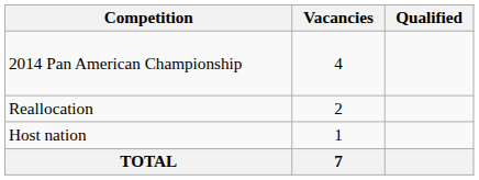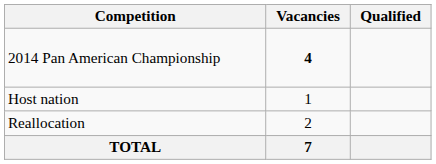 <table class="wikitable" width=450>
 <tr>
 <th>Competition</th>
 <th>Vacancies</th>
 <th>Qualified</th>
 </tr>
 <tr>
 <td>2014 Pan American Championship</td>
-<td align="center">4</td>
+<td align="center"><strong>4</strong></td>
 <td><br><br><br></td>
+</tr>
+<tr>
+<td>Host nation</td>
+<td align="center">1</td>
+<td></td>
 </tr>
 <tr>
 <td>Reallocation</td>
 <td align="center">2</td>
 <td><br></td>
 </tr>
 <tr>
-<td>Host nation</td>
-<td align="center">1</td>
-<td></td>
-</tr>
-<tr>
 <th>TOTAL</th>
 <th>7</th>
 <th></th>
 </tr>
 </table>
